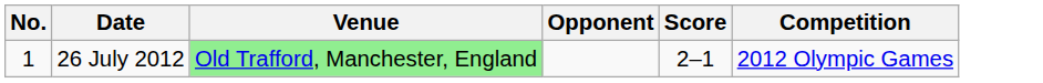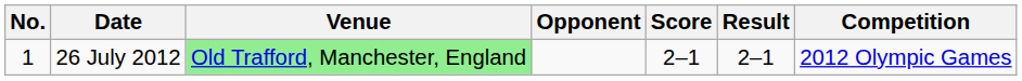 <table class="wikitable sortable">
 <tr>
 <th scope="col">No.</th>
 <th scope="col">Date</th>
 <th scope="col">Venue</th>
 <th scope="col">Opponent</th>
 <th scope="col">Score</th>
+<th scope="col">Result</th>
 <th scope="col">Competition</th>
 </tr>
 <tr>
 <td align="center">1</td>
 <td>26 July 2012</td>
 <td style="background: lightgreen;"><a href='#'>Old Trafford</a>, Manchester, England</td>
 <td></td>
 <td align="center">2–1</td>
+<td align="center">2–1</td>
 <td><a href='#'>2012 Olympic Games</a></td>
 </tr>
 </table>
